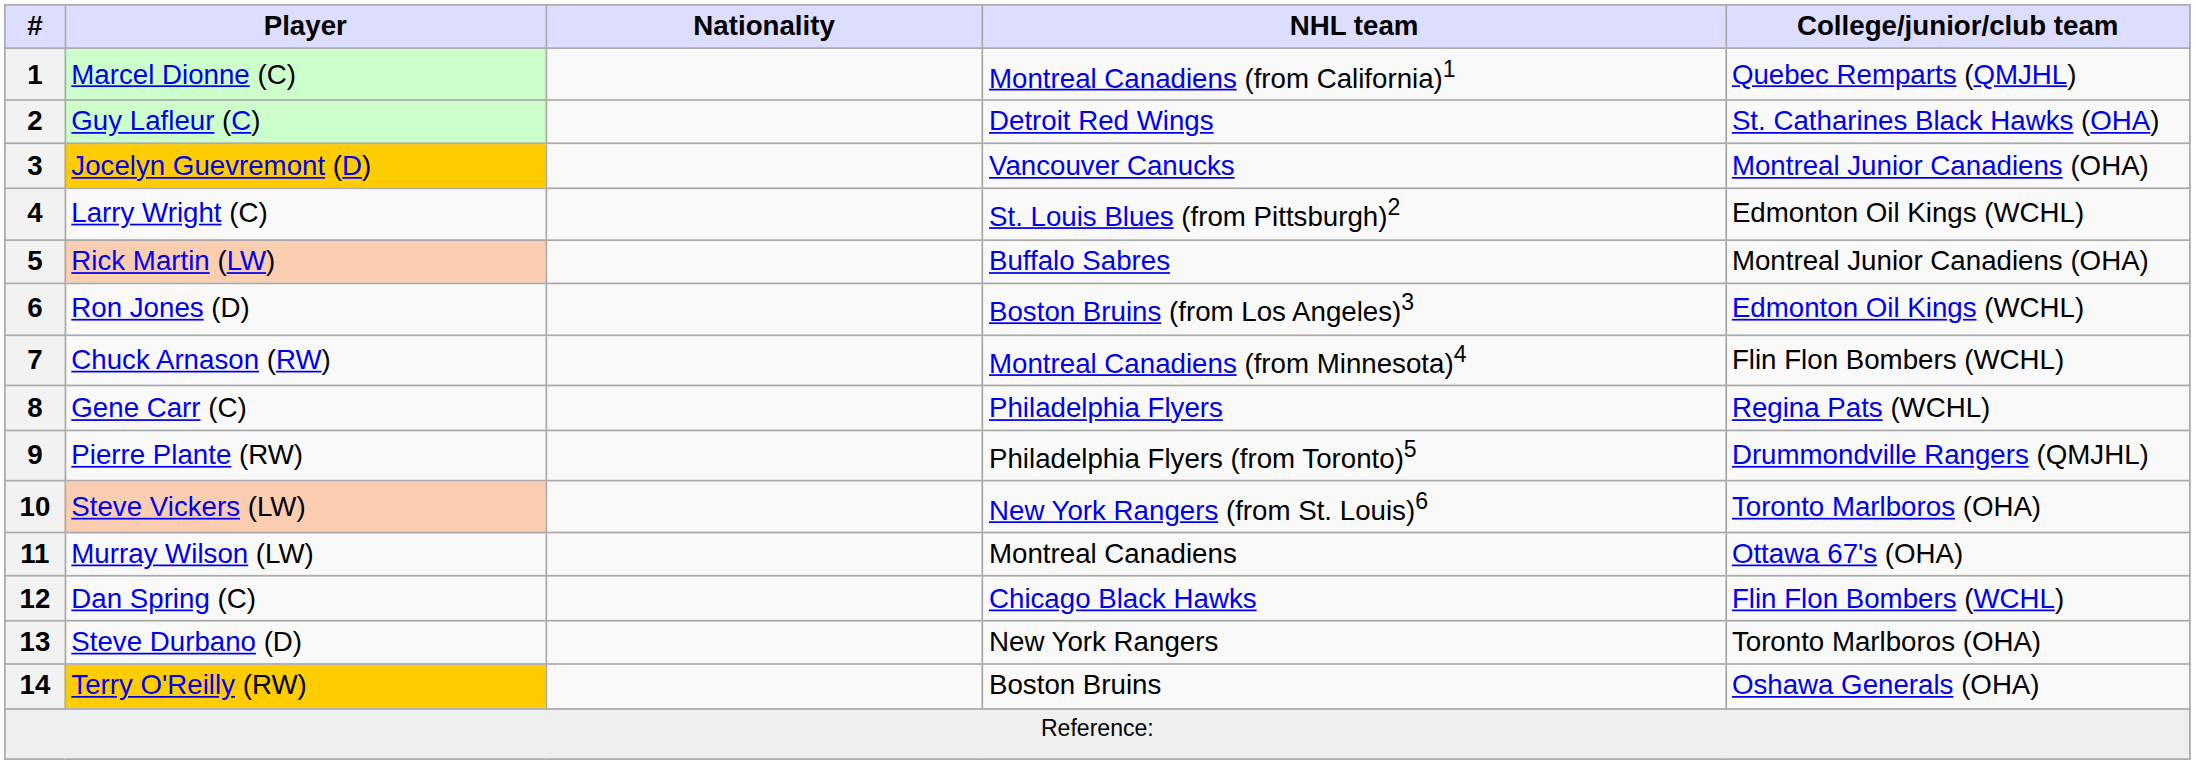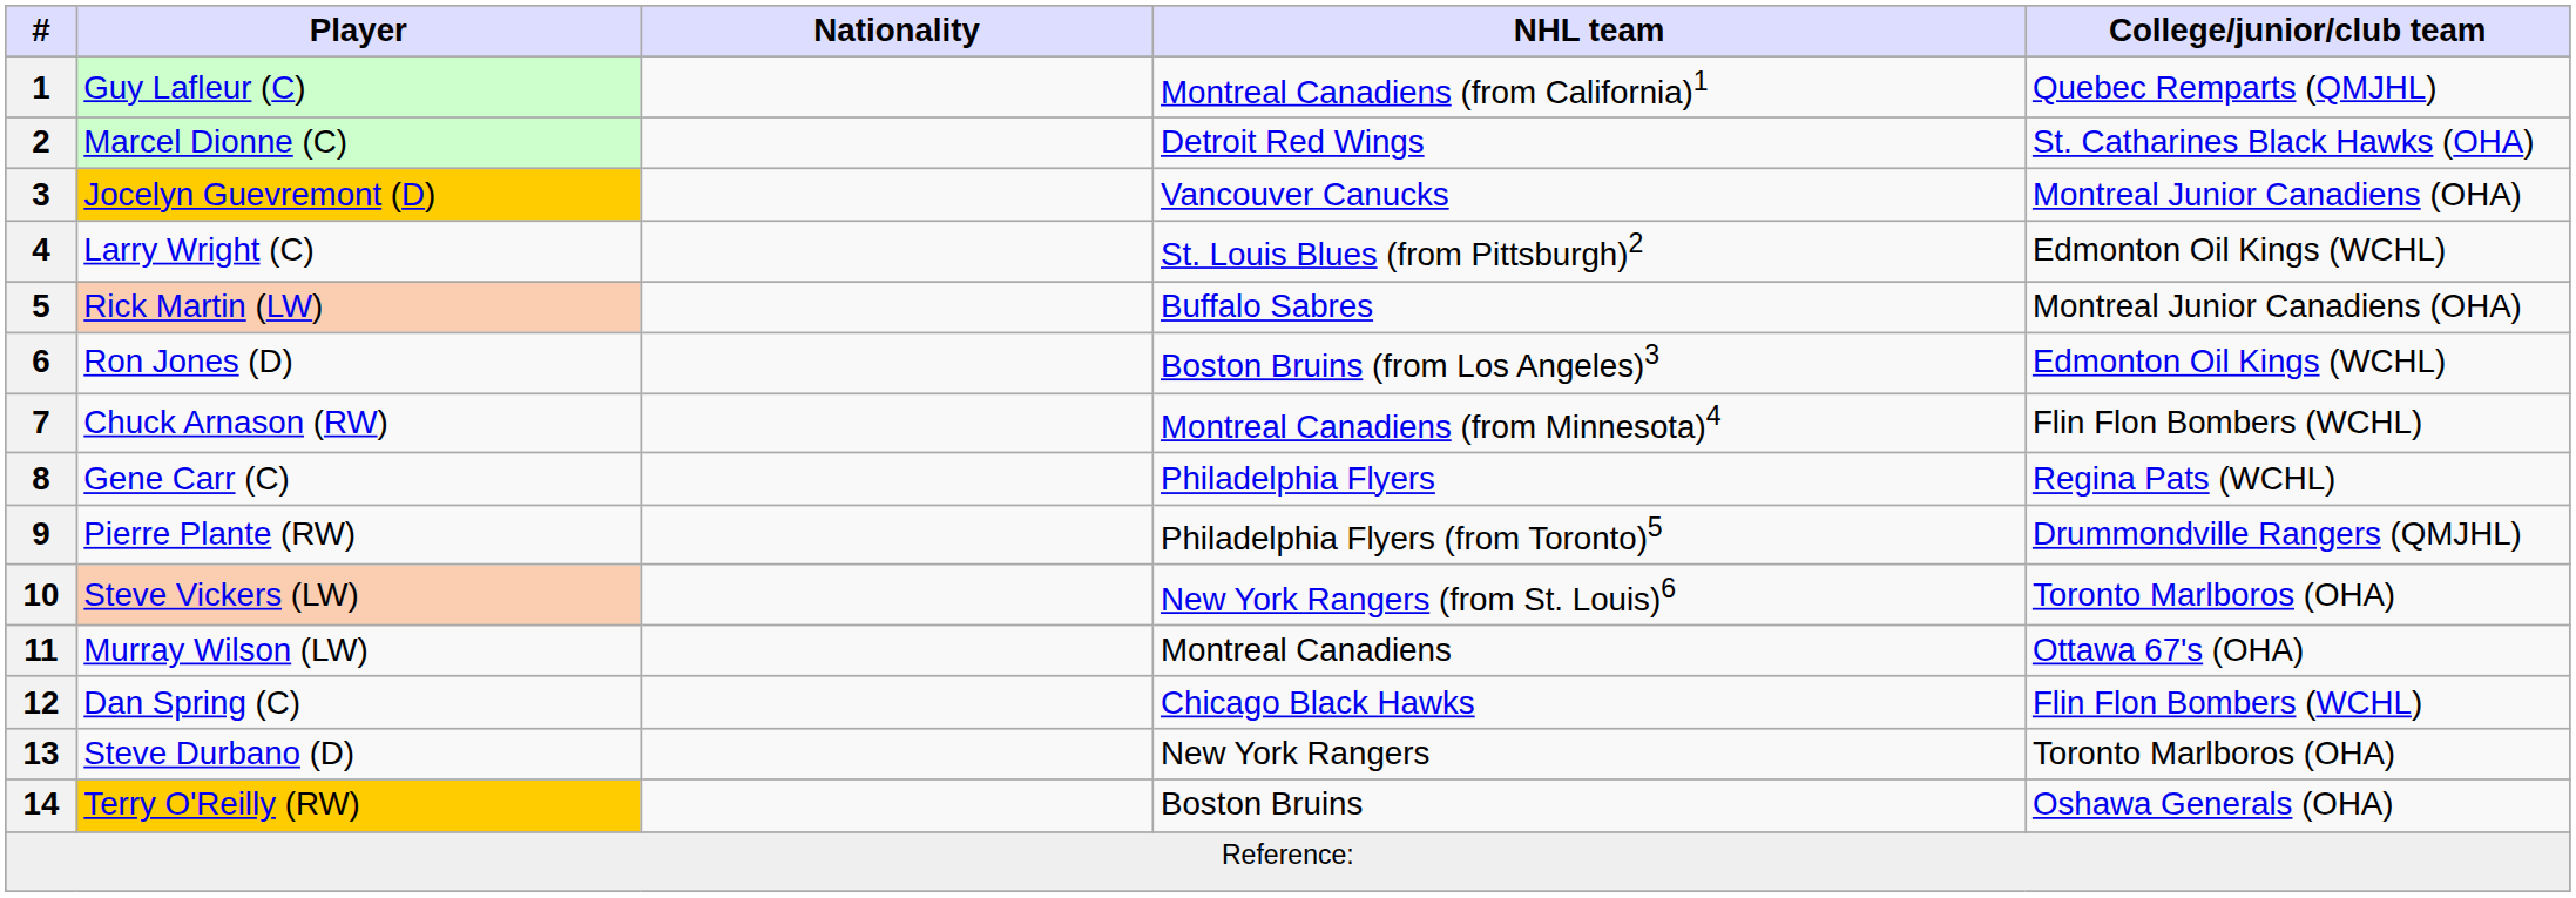 <table class="wikitable" style="width: 100%">
 <tr>
 <th style="background:#ddf; width:2.75%;">#</th>
 <th style="background:#ddf; width:22.0%;">Player</th>
 <th style="background:#ddf; width:20.0%;">Nationality</th>
 <th style="background:#ddf; width:34.0%;">NHL team</th>
 <th style="background:#ddf; width:100.0%;">College/junior/club team</th>
 </tr>
 <tr>
 <th>1</th>
-<td bgcolor="#CCFFCC"><a href='#'>Marcel Dionne</a> (C)</td>
+<td bgcolor="#CCFFCC"><a href='#'>Guy Lafleur</a> (<a href='#'>C</a>)</td>
 <td></td>
 <td><a href='#'>Montreal Canadiens</a> (from California)<sup>1</sup></td>
 <td><a href='#'>Quebec Remparts</a> (<a href='#'>QMJHL</a>)</td>
 </tr>
 <tr>
 <th>2</th>
-<td bgcolor="#CCFFCC"><a href='#'>Guy Lafleur</a> (<a href='#'>C</a>)</td>
+<td bgcolor="#CCFFCC"><a href='#'>Marcel Dionne</a> (C)</td>
 <td></td>
 <td><a href='#'>Detroit Red Wings</a></td>
 <td><a href='#'>St. Catharines Black Hawks</a> (<a href='#'>OHA</a>)</td>
 </tr>
 <tr>
 <th>3</th>
 <td bgcolor="#FFCC00"><a href='#'>Jocelyn Guevremont</a> (<a href='#'>D</a>)</td>
 <td></td>
 <td><a href='#'>Vancouver Canucks</a></td>
 <td><a href='#'>Montreal Junior Canadiens</a> (OHA)</td>
 </tr>
 <tr>
 <th>4</th>
 <td><a href='#'>Larry Wright</a> (C)</td>
 <td></td>
 <td><a href='#'>St. Louis Blues</a> (from Pittsburgh)<sup>2</sup></td>
 <td>Edmonton Oil Kings (WCHL)</td>
 </tr>
 <tr>
 <th>5</th>
 <td bgcolor="#FBCEB1"><a href='#'>Rick Martin</a> (<a href='#'>LW</a>)</td>
 <td></td>
 <td><a href='#'>Buffalo Sabres</a></td>
 <td>Montreal Junior Canadiens (OHA)</td>
 </tr>
 <tr>
 <th>6</th>
 <td><a href='#'>Ron Jones</a> (D)</td>
 <td></td>
 <td><a href='#'>Boston Bruins</a> (from Los Angeles)<sup>3</sup></td>
 <td><a href='#'>Edmonton Oil Kings</a> (WCHL)</td>
 </tr>
 <tr>
 <th>7</th>
 <td><a href='#'>Chuck Arnason</a> (<a href='#'>RW</a>)</td>
 <td></td>
 <td><a href='#'>Montreal Canadiens</a> (from Minnesota)<sup>4</sup></td>
 <td>Flin Flon Bombers (WCHL)</td>
 </tr>
 <tr>
 <th>8</th>
 <td><a href='#'>Gene Carr</a> (C)</td>
 <td></td>
 <td><a href='#'>Philadelphia Flyers</a></td>
 <td><a href='#'>Regina Pats</a> (WCHL)</td>
 </tr>
 <tr>
 <th>9</th>
 <td><a href='#'>Pierre Plante</a> (RW)</td>
 <td></td>
 <td>Philadelphia Flyers (from Toronto)<sup>5</sup></td>
 <td><a href='#'>Drummondville Rangers</a> (QMJHL)</td>
 </tr>
 <tr>
 <th>10</th>
 <td bgcolor="#FBCEB1"><a href='#'>Steve Vickers</a> (LW)</td>
 <td></td>
 <td><a href='#'>New York Rangers</a> (from St. Louis)<sup>6</sup></td>
 <td><a href='#'>Toronto Marlboros</a> (OHA)</td>
 </tr>
 <tr>
 <th>11</th>
 <td><a href='#'>Murray Wilson</a> (LW)</td>
 <td></td>
 <td>Montreal Canadiens</td>
 <td><a href='#'>Ottawa 67's</a> (OHA)</td>
 </tr>
 <tr>
 <th>12</th>
 <td><a href='#'>Dan Spring</a> (C)</td>
 <td></td>
 <td><a href='#'>Chicago Black Hawks</a></td>
 <td><a href='#'>Flin Flon Bombers</a> (<a href='#'>WCHL</a>)</td>
 </tr>
 <tr>
 <th>13</th>
 <td><a href='#'>Steve Durbano</a> (D)</td>
 <td></td>
 <td>New York Rangers</td>
 <td>Toronto Marlboros (OHA)</td>
 </tr>
 <tr>
 <th>14</th>
 <td bgcolor="#FFCC00"><a href='#'>Terry O'Reilly</a> (RW)</td>
 <td></td>
 <td>Boston Bruins</td>
 <td><a href='#'>Oshawa Generals</a> (OHA)</td>
 </tr>
 <tr>
 <td align=center colspan="6" bgcolor="#efefef"><sup>Reference: </sup></td>
 </tr>
 </table>
